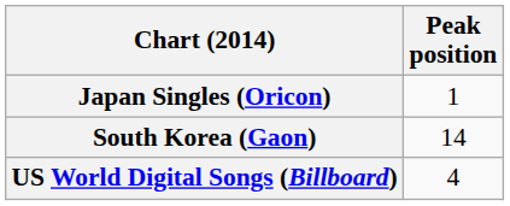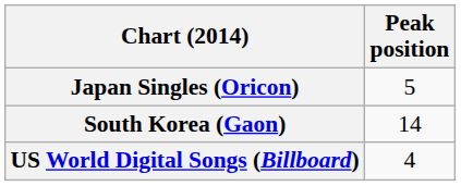 <table class="wikitable plainrowheaders">
 <tr>
 <th scope="col">Chart (2014)</th>
 <th scope="col">Peak<br>position</th>
 </tr>
 <tr>
 <th scope="row">Japan Singles (<a href='#'>Oricon</a>)</th>
-<td style="text-align:center;">1</td>
+<td style="text-align:center;">5</td>
 </tr>
 <tr>
 <th scope="row">South Korea (<a href='#'>Gaon</a>)</th>
 <td style="text-align:center;">14</td>
 </tr>
 <tr>
 <th scope="row">US <a href='#'>World Digital Songs</a> (<em><a href='#'>Billboard</a></em>)</th>
 <td style="text-align:center;">4</td>
 </tr>
 </table>
